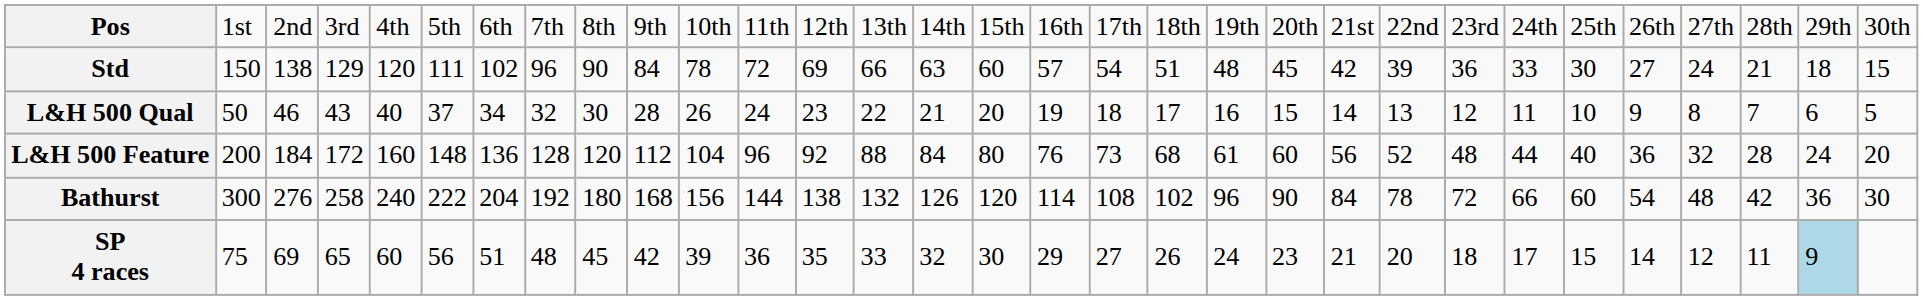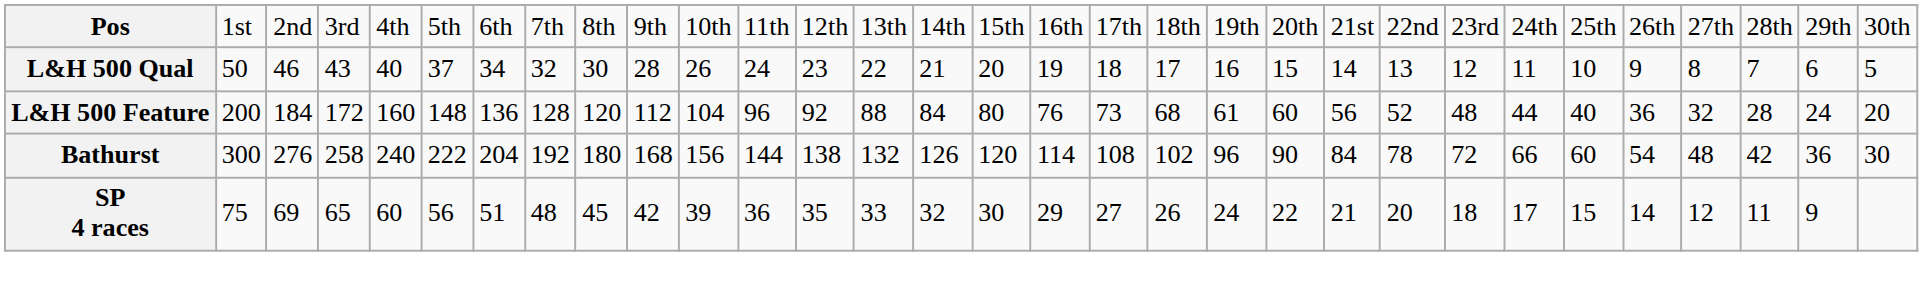 <table class="wikitable" style="font-size: 85%">
 <tr style="background:#f9f9f9; vertical-align:top;">
 <th valign="middle">Pos</th>
 <td>1st</td>
 <td>2nd</td>
 <td>3rd</td>
 <td>4th</td>
 <td>5th</td>
 <td>6th</td>
 <td>7th</td>
 <td>8th</td>
 <td>9th</td>
 <td>10th</td>
 <td>11th</td>
 <td>12th</td>
 <td>13th</td>
 <td>14th</td>
 <td>15th</td>
 <td>16th</td>
 <td>17th</td>
 <td>18th</td>
 <td>19th</td>
 <td>20th</td>
 <td>21st</td>
 <td>22nd</td>
 <td>23rd</td>
 <td>24th</td>
 <td>25th</td>
 <td>26th</td>
 <td>27th</td>
 <td>28th</td>
 <td>29th</td>
 <td>30th</td>
-</tr>
-<tr>
-<th valign="middle">Std</th>
-<td>150</td>
-<td>138</td>
-<td>129</td>
-<td>120</td>
-<td>111</td>
-<td>102</td>
-<td>96</td>
-<td>90</td>
-<td>84</td>
-<td>78</td>
-<td>72</td>
-<td>69</td>
-<td>66</td>
-<td>63</td>
-<td>60</td>
-<td>57</td>
-<td>54</td>
-<td>51</td>
-<td>48</td>
-<td>45</td>
-<td>42</td>
-<td>39</td>
-<td>36</td>
-<td>33</td>
-<td>30</td>
-<td>27</td>
-<td>24</td>
-<td>21</td>
-<td>18</td>
-<td>15</td>
 </tr>
 <tr>
 <th valign="middle">L&H 500 Qual</th>
 <td>50</td>
 <td>46</td>
 <td>43</td>
 <td>40</td>
 <td>37</td>
 <td>34</td>
 <td>32</td>
 <td>30</td>
 <td>28</td>
 <td>26</td>
 <td>24</td>
 <td>23</td>
 <td>22</td>
 <td>21</td>
 <td>20</td>
 <td>19</td>
 <td>18</td>
 <td>17</td>
 <td>16</td>
 <td>15</td>
 <td>14</td>
 <td>13</td>
 <td>12</td>
 <td>11</td>
 <td>10</td>
 <td>9</td>
 <td>8</td>
 <td>7</td>
 <td>6</td>
 <td>5</td>
 </tr>
 <tr>
 <th valign="middle">L&H 500 Feature</th>
 <td>200</td>
 <td>184</td>
 <td>172</td>
 <td>160</td>
 <td>148</td>
 <td>136</td>
 <td>128</td>
 <td>120</td>
 <td>112</td>
 <td>104</td>
 <td>96</td>
 <td>92</td>
 <td>88</td>
 <td>84</td>
 <td>80</td>
 <td>76</td>
 <td>73</td>
 <td>68</td>
 <td>61</td>
 <td>60</td>
 <td>56</td>
 <td>52</td>
 <td>48</td>
 <td>44</td>
 <td>40</td>
 <td>36</td>
 <td>32</td>
 <td>28</td>
 <td>24</td>
 <td>20</td>
 </tr>
 <tr>
 <th valign="middle">Bathurst</th>
 <td>300</td>
 <td>276</td>
 <td>258</td>
 <td>240</td>
 <td>222</td>
 <td>204</td>
 <td>192</td>
 <td>180</td>
 <td>168</td>
 <td>156</td>
 <td>144</td>
 <td>138</td>
 <td>132</td>
 <td>126</td>
 <td>120</td>
 <td>114</td>
 <td>108</td>
 <td>102</td>
 <td>96</td>
 <td>90</td>
 <td>84</td>
 <td>78</td>
 <td>72</td>
 <td>66</td>
 <td>60</td>
 <td>54</td>
 <td>48</td>
 <td>42</td>
 <td>36</td>
 <td>30</td>
 </tr>
 <tr>
 <th valign="middle">SP <br> 4 races</th>
 <td>75</td>
 <td>69</td>
 <td>65</td>
 <td>60</td>
 <td>56</td>
 <td>51</td>
 <td>48</td>
 <td>45</td>
 <td>42</td>
 <td>39</td>
 <td>36</td>
 <td>35</td>
 <td>33</td>
 <td>32</td>
 <td>30</td>
 <td>29</td>
 <td>27</td>
 <td>26</td>
 <td>24</td>
-<td>23</td>
+<td>22</td>
 <td>21</td>
 <td>20</td>
 <td>18</td>
 <td>17</td>
 <td>15</td>
 <td>14</td>
 <td>12</td>
 <td>11</td>
-<td style="background: lightblue;">9</td>
+<td>9</td>
 </tr>
 </table>
